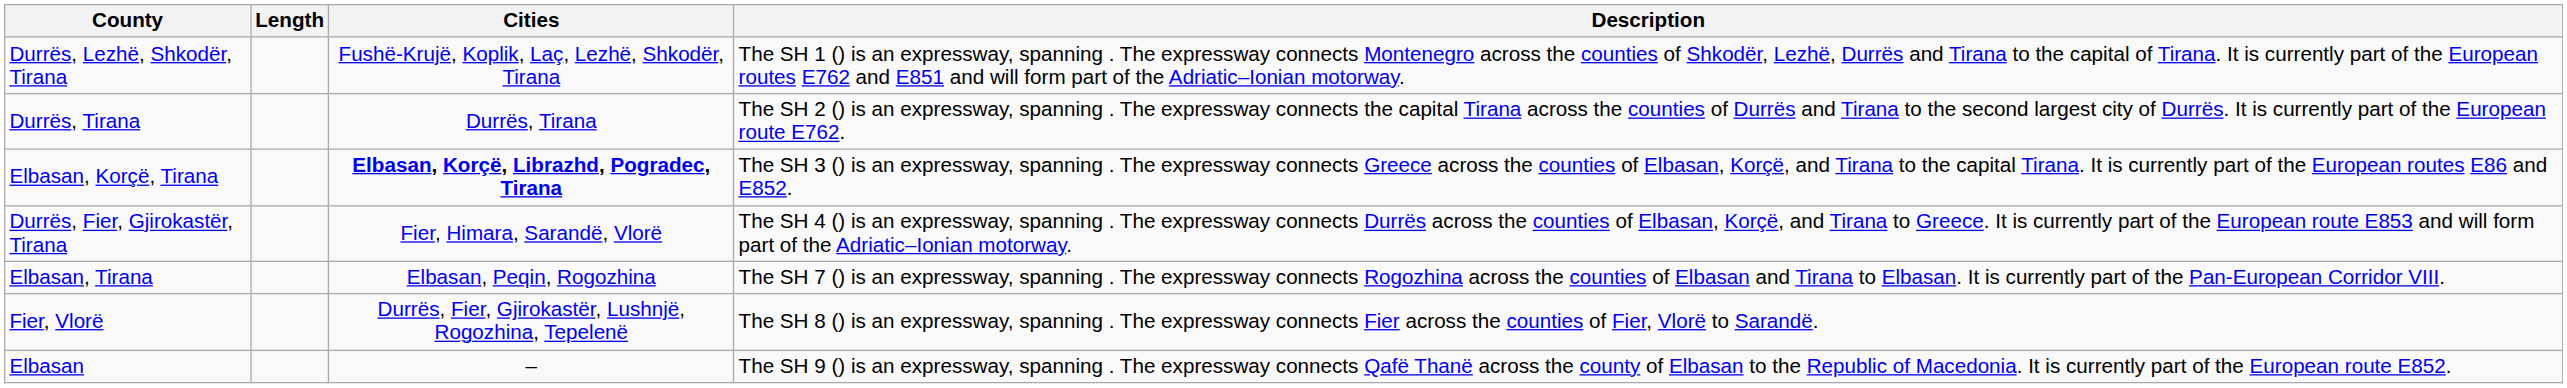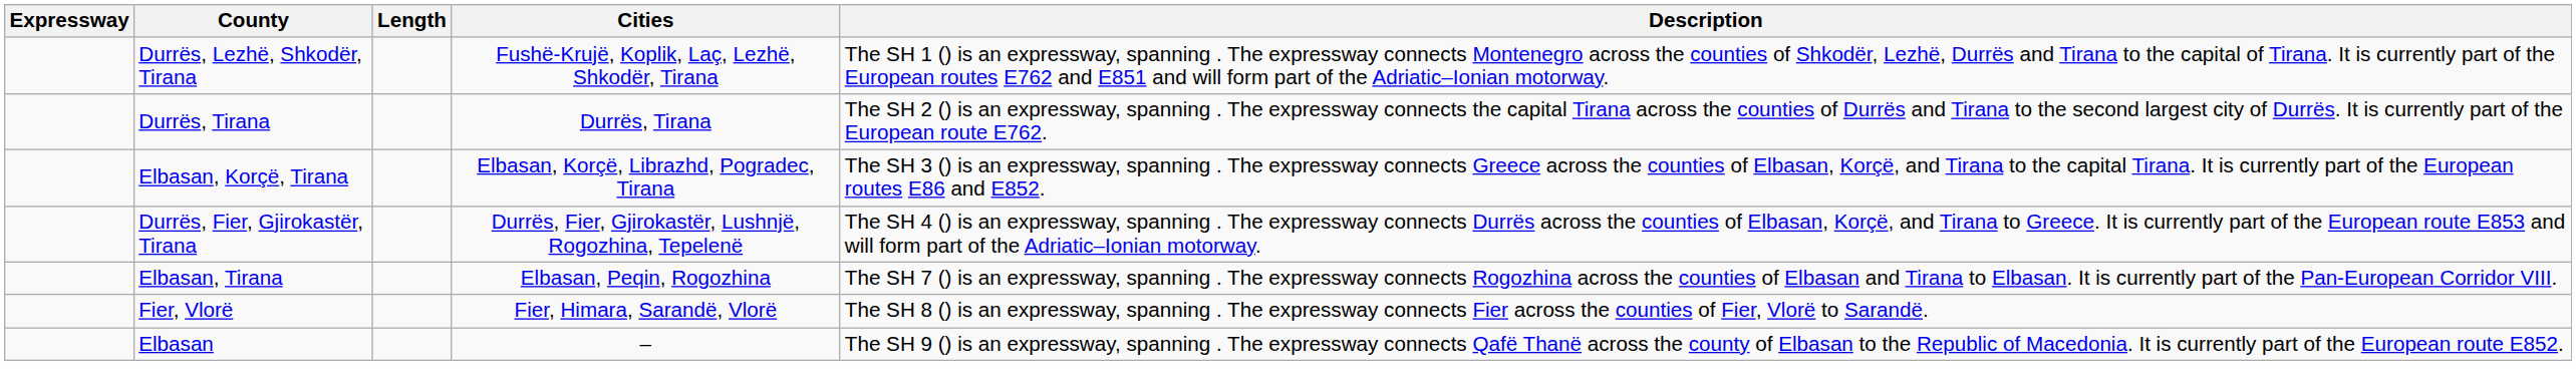 <table class="wikitable" style="margin:auto;">
 <tr>
+<th width=80>Expressway</th>
 <th>County</th>
 <th>Length</th>
 <th>Cities</th>
 <th>Description</th>
 </tr>
 <tr>
+<td style="text-align:center;"></td>
 <td><a href='#'>Durrës</a>, <a href='#'>Lezhë</a>, <a href='#'>Shkodër</a>, <a href='#'>Tirana</a></td>
 <td></td>
 <td style="text-align:center;"><a href='#'>Fushë-Krujë</a>, <a href='#'>Koplik</a>, <a href='#'>Laç</a>, <a href='#'>Lezhë</a>, <a href='#'>Shkodër</a>, <a href='#'>Tirana</a></td>
 <td>The SH 1 () is an expressway, spanning . The expressway connects <a href='#'>Montenegro</a> across the <a href='#'>counties</a> of <a href='#'>Shkodër</a>, <a href='#'>Lezhë</a>, <a href='#'>Durrës</a> and <a href='#'>Tirana</a> to the capital of <a href='#'>Tirana</a>. It is currently part of the <a href='#'>European routes</a> <a href='#'>E762</a> and <a href='#'>E851</a> and will form part of the <a href='#'>Adriatic–Ionian motorway</a>.</td>
 </tr>
 <tr>
+<td style="text-align:center;"></td>
 <td><a href='#'>Durrës</a>, <a href='#'>Tirana</a></td>
 <td></td>
 <td style="text-align:center;"><a href='#'>Durrës</a>, <a href='#'>Tirana</a></td>
 <td>The SH 2 () is an expressway, spanning . The expressway connects the capital <a href='#'>Tirana</a> across the <a href='#'>counties</a> of <a href='#'>Durrës</a> and <a href='#'>Tirana</a> to the second largest city of <a href='#'>Durrës</a>. It is currently part of the <a href='#'>European route E762</a>.</td>
 </tr>
 <tr>
+<td style="text-align:center;"></td>
 <td><a href='#'>Elbasan</a>, <a href='#'>Korçë</a>, <a href='#'>Tirana</a></td>
 <td></td>
-<td style="text-align:center;"><strong><a href='#'>Elbasan</a>, <a href='#'>Korçë</a>, <a href='#'>Librazhd</a>, <a href='#'>Pogradec</a>, <a href='#'>Tirana</a></strong></td>
+<td style="text-align:center;"><a href='#'>Elbasan</a>, <a href='#'>Korçë</a>, <a href='#'>Librazhd</a>, <a href='#'>Pogradec</a>, <a href='#'>Tirana</a></td>
 <td>The SH 3 () is an expressway, spanning . The expressway connects <a href='#'>Greece</a> across the <a href='#'>counties</a> of <a href='#'>Elbasan</a>, <a href='#'>Korçë</a>, and <a href='#'>Tirana</a> to the capital <a href='#'>Tirana</a>. It is currently part of the <a href='#'>European routes</a> <a href='#'>E86</a> and <a href='#'>E852</a>.</td>
 </tr>
 <tr>
+<td style="text-align:center;"></td>
 <td><a href='#'>Durrës</a>, <a href='#'>Fier</a>, <a href='#'>Gjirokastër</a>, <a href='#'>Tirana</a></td>
 <td></td>
-<td style="text-align:center;"><a href='#'>Fier</a>, <a href='#'>Himara</a>, <a href='#'>Sarandë</a>, <a href='#'>Vlorë</a></td>
+<td style="text-align:center;"><a href='#'>Durrës</a>, <a href='#'>Fier</a>, <a href='#'>Gjirokastër</a>, <a href='#'>Lushnjë</a>, <a href='#'>Rogozhina</a>, <a href='#'>Tepelenë</a></td>
 <td>The SH 4 () is an expressway, spanning . The expressway connects <a href='#'>Durrës</a> across the <a href='#'>counties</a> of <a href='#'>Elbasan</a>, <a href='#'>Korçë</a>, and <a href='#'>Tirana</a> to <a href='#'>Greece</a>. It is currently part of the <a href='#'>European route E853</a> and will form part of the <a href='#'>Adriatic–Ionian motorway</a>.</td>
 </tr>
 <tr>
+<td style="text-align:center;"></td>
 <td><a href='#'>Elbasan</a>, <a href='#'>Tirana</a></td>
 <td></td>
 <td style="text-align:center;"><a href='#'>Elbasan</a>, <a href='#'>Peqin</a>, <a href='#'>Rogozhina</a></td>
 <td>The SH 7 () is an expressway, spanning . The expressway connects <a href='#'>Rogozhina</a> across the <a href='#'>counties</a> of <a href='#'>Elbasan</a> and <a href='#'>Tirana</a> to <a href='#'>Elbasan</a>. It is currently part of the <a href='#'>Pan-European Corridor VIII</a>.</td>
 </tr>
 <tr>
+<td style="text-align:center;"></td>
 <td><a href='#'>Fier</a>, <a href='#'>Vlorë</a></td>
 <td></td>
-<td style="text-align:center;"><a href='#'>Durrës</a>, <a href='#'>Fier</a>, <a href='#'>Gjirokastër</a>, <a href='#'>Lushnjë</a>, <a href='#'>Rogozhina</a>, <a href='#'>Tepelenë</a></td>
+<td style="text-align:center;"><a href='#'>Fier</a>, <a href='#'>Himara</a>, <a href='#'>Sarandë</a>, <a href='#'>Vlorë</a></td>
 <td>The SH 8 () is an expressway, spanning . The expressway connects <a href='#'>Fier</a> across the <a href='#'>counties</a> of <a href='#'>Fier</a>, <a href='#'>Vlorë</a> to <a href='#'>Sarandë</a>.</td>
 </tr>
 <tr>
+<td style="text-align:center;"></td>
 <td><a href='#'>Elbasan</a></td>
 <td></td>
 <td style="text-align:center;">–</td>
 <td>The SH 9 () is an expressway, spanning . The expressway connects <a href='#'>Qafë Thanë</a> across the <a href='#'>county</a> of <a href='#'>Elbasan</a> to the <a href='#'>Republic of Macedonia</a>. It is currently part of the <a href='#'>European route E852</a>.</td>
 </tr>
 </table>
